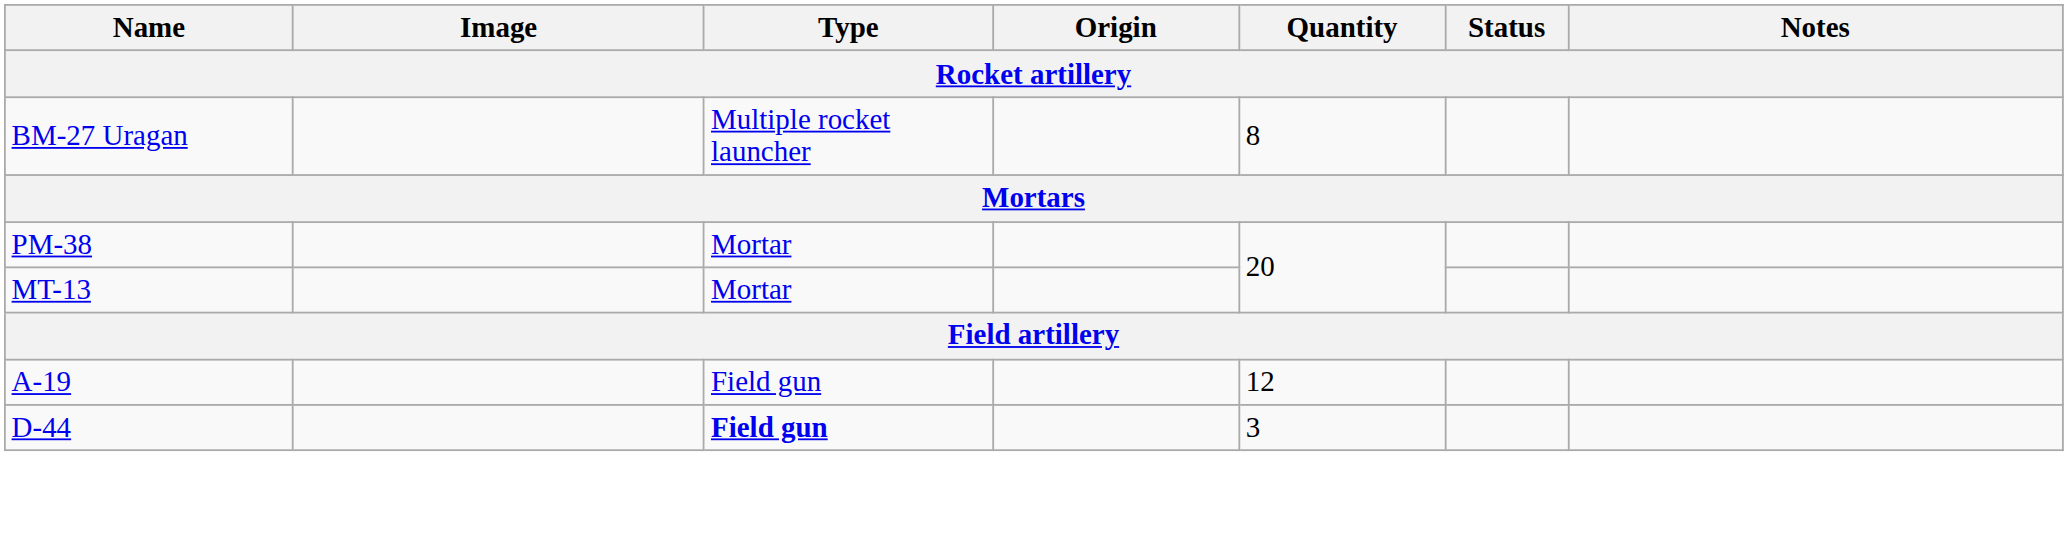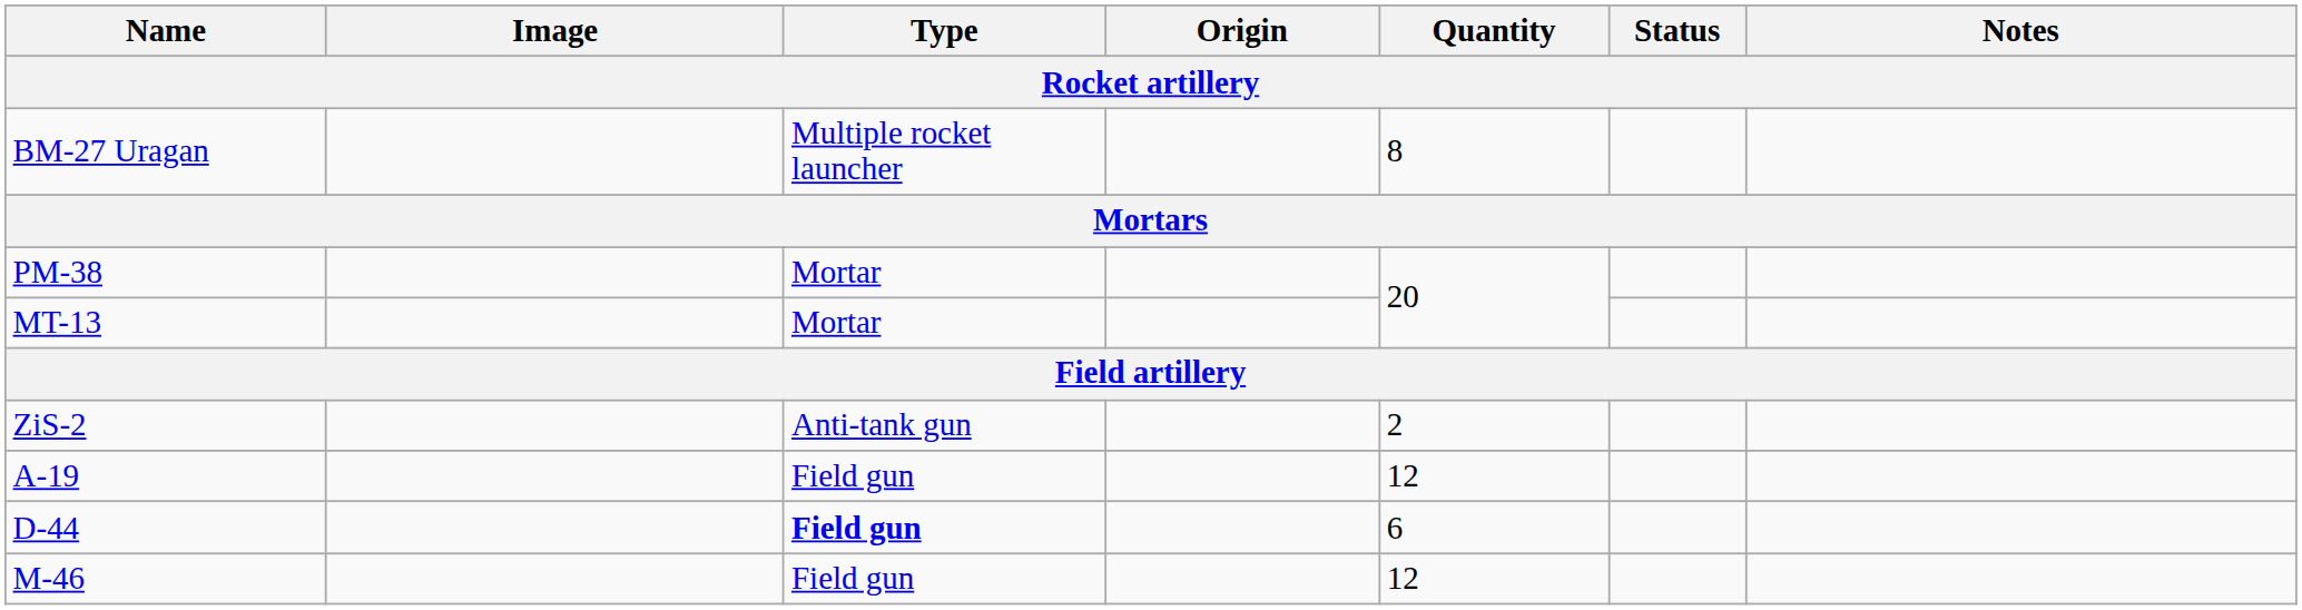 <table class="wikitable" style="width:90%;">
 <tr>
 <th width=14%>Name</th>
 <th width=20%>Image</th>
 <th width=14%>Type</th>
 <th width=12%>Origin</th>
 <th width=10%>Quantity</th>
 <th width=06%>Status</th>
 <th width=24%>Notes</th>
 </tr>
 <tr>
 <th colspan="7"><a href='#'>Rocket artillery</a></th>
 </tr>
 <tr>
 <td><a href='#'>BM-27 Uragan</a></td>
 <td></td>
 <td><a href='#'>Multiple rocket launcher</a></td>
 <td></td>
 <td>8</td>
 <td></td>
 <td></td>
 </tr>
 <tr>
 <th colspan="7"><a href='#'>Mortars</a></th>
 </tr>
 <tr>
 <td><a href='#'>PM-38</a></td>
 <td></td>
 <td><a href='#'>Mortar</a></td>
 <td></td>
 <td rowspan="2">20</td>
 <td></td>
 <td></td>
 </tr>
 <tr>
 <td><a href='#'>MT-13</a></td>
 <td></td>
 <td><a href='#'>Mortar</a></td>
 <td></td>
 <td></td>
 <td></td>
 </tr>
 <tr>
 <th colspan="7"><a href='#'>Field artillery</a></th>
 </tr>
 <tr>
+<td><a href='#'>ZiS-2</a></td>
+<td></td>
+<td><a href='#'>Anti-tank gun</a></td>
+<td></td>
+<td>2</td>
+<td></td>
+<td></td>
+</tr>
+<tr>
 <td><a href='#'>A-19</a></td>
 <td></td>
 <td><a href='#'>Field gun</a></td>
 <td></td>
 <td>12</td>
 <td></td>
 <td></td>
 </tr>
 <tr>
 <td><a href='#'>D-44</a></td>
 <td></td>
 <td><strong><a href='#'>Field gun</a></strong></td>
 <td></td>
-<td>3</td>
+<td>6</td>
+<td></td>
+<td></td>
+</tr>
+<tr>
+<td><a href='#'>M-46</a></td>
+<td></td>
+<td><a href='#'>Field gun</a></td>
+<td></td>
+<td>12</td>
 <td></td>
 <td></td>
 </tr>
 </table>
